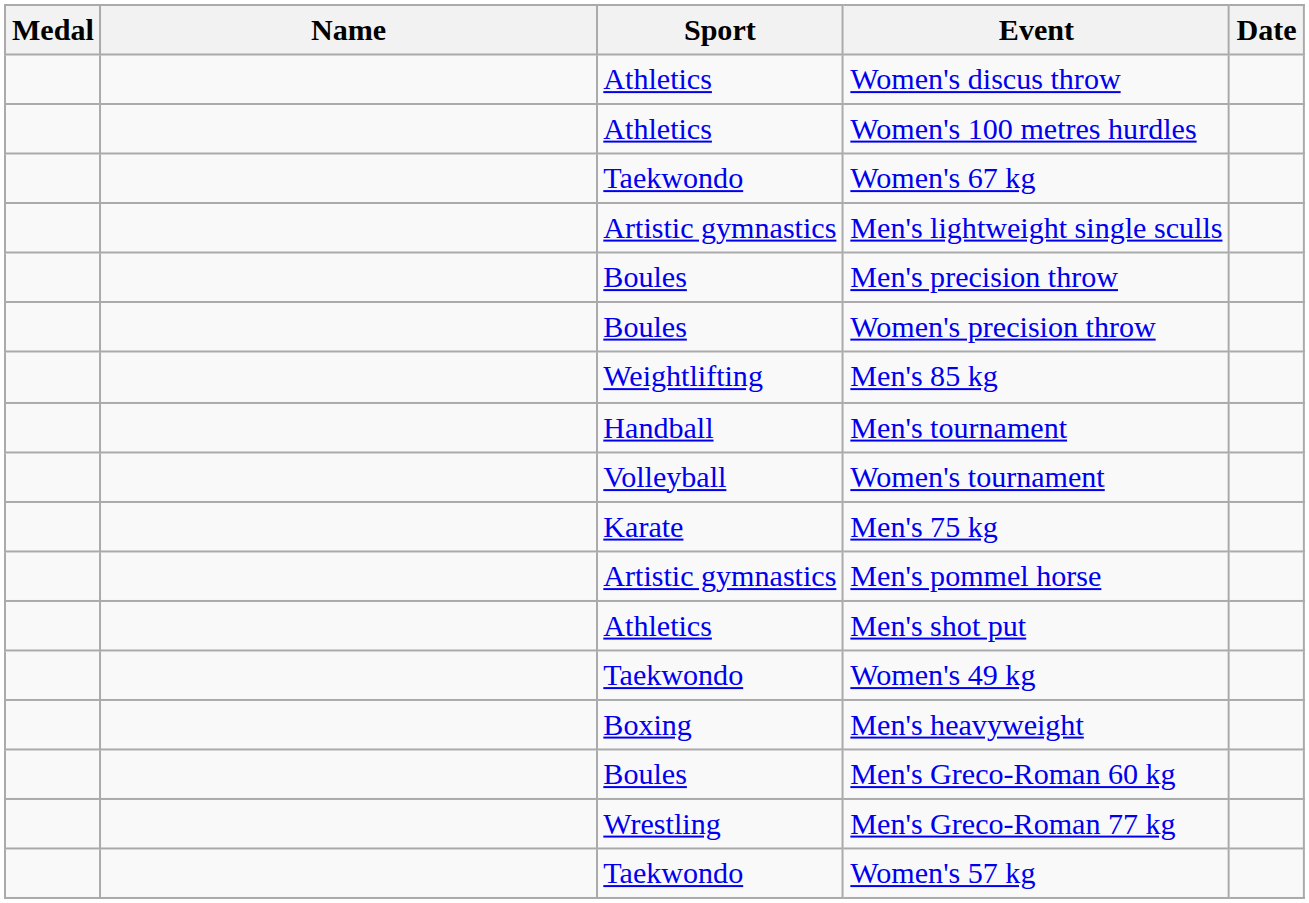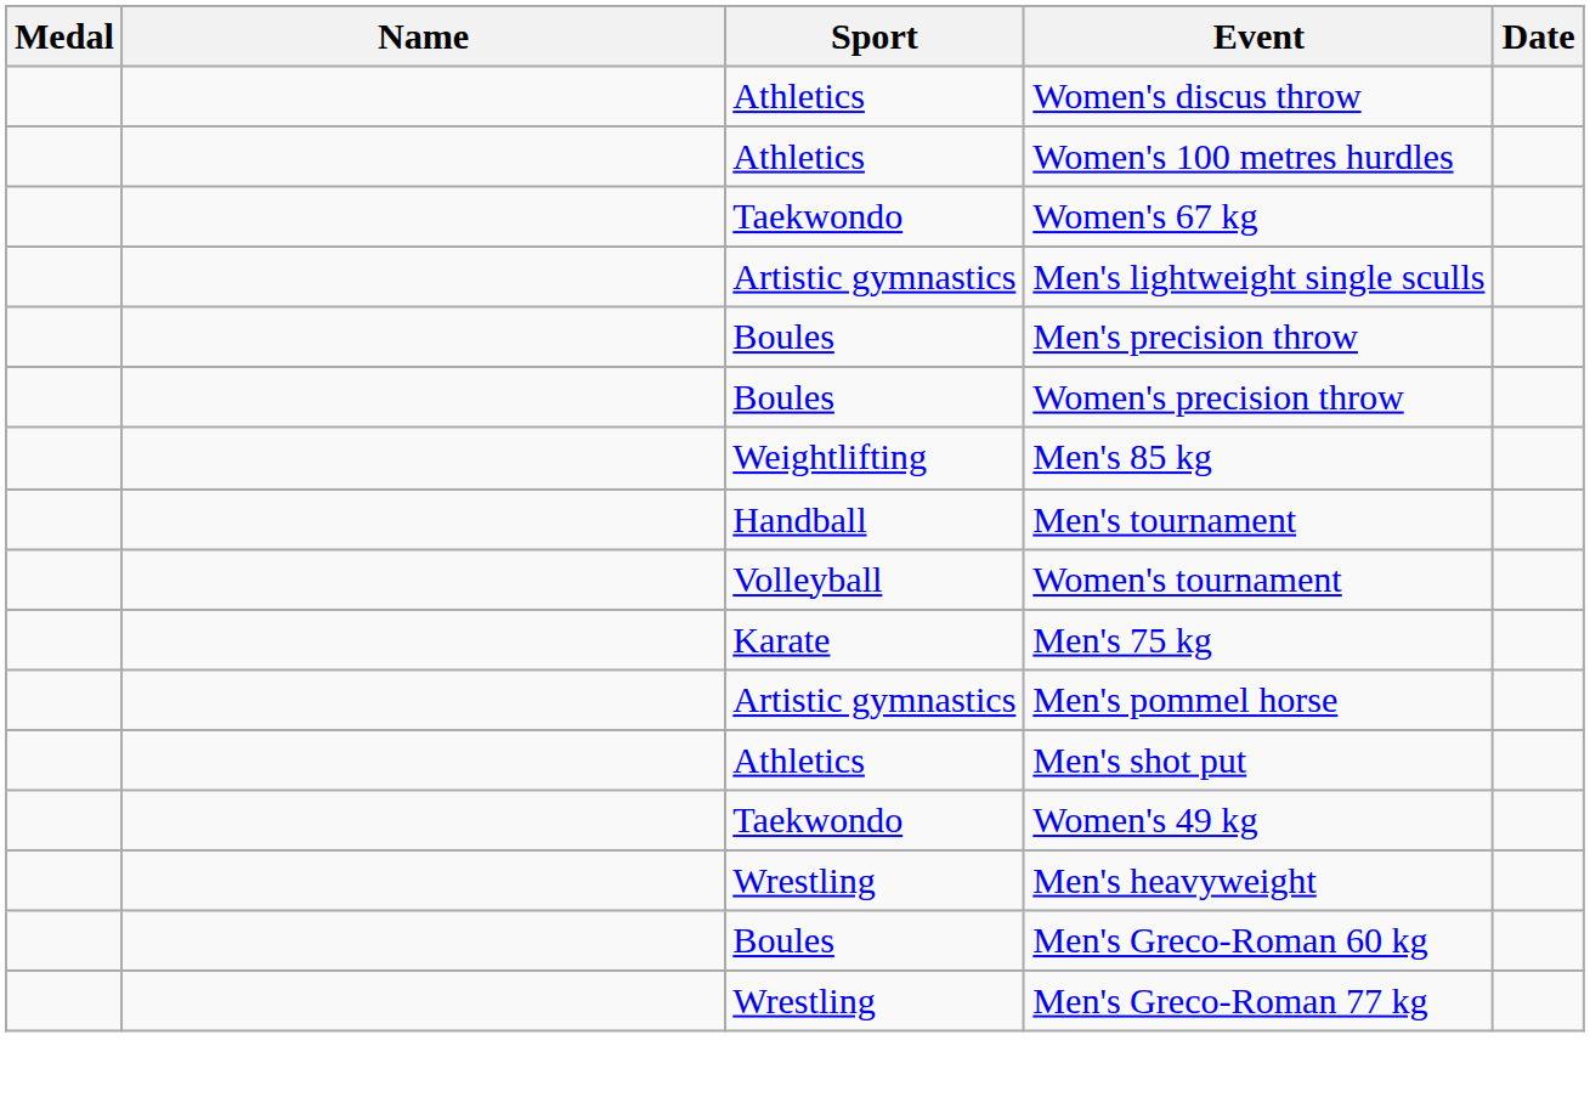 <table class="wikitable sortable"  style="font-size:95%">
 <tr>
 <th>Medal</th>
 <th style="width:16em">Name</th>
 <th>Sport</th>
 <th>Event</th>
 <th>Date</th>
 </tr>
 <tr>
 <td></td>
 <td></td>
 <td><a href='#'>Athletics</a></td>
 <td><a href='#'>Women's discus throw</a></td>
 <td></td>
 </tr>
 <tr>
 <td></td>
 <td></td>
 <td><a href='#'>Athletics</a></td>
 <td><a href='#'>Women's 100 metres hurdles</a></td>
 <td></td>
 </tr>
 <tr>
 <td></td>
 <td></td>
 <td><a href='#'>Taekwondo</a></td>
 <td><a href='#'>Women's 67 kg</a></td>
 <td></td>
 </tr>
 <tr>
 <td></td>
 <td></td>
 <td><a href='#'>Artistic gymnastics</a></td>
 <td><a href='#'>Men's lightweight single sculls</a></td>
 <td></td>
 </tr>
 <tr>
 <td></td>
 <td></td>
 <td><a href='#'>Boules</a></td>
 <td><a href='#'>Men's precision throw</a></td>
 <td></td>
 </tr>
 <tr>
 <td></td>
 <td></td>
 <td><a href='#'>Boules</a></td>
 <td><a href='#'>Women's precision throw</a></td>
 <td></td>
 </tr>
 <tr>
 <td></td>
 <td></td>
 <td><a href='#'>Weightlifting</a></td>
 <td><a href='#'>Men's 85 kg</a></td>
 <td></td>
 </tr>
 <tr>
 <td></td>
 <td></td>
 <td><a href='#'>Handball</a></td>
 <td><a href='#'>Men's tournament</a></td>
 <td></td>
 </tr>
 <tr>
 <td></td>
 <td></td>
 <td><a href='#'>Volleyball</a></td>
 <td><a href='#'>Women's tournament</a></td>
 <td></td>
 </tr>
 <tr>
 <td></td>
 <td></td>
 <td><a href='#'>Karate</a></td>
 <td><a href='#'>Men's 75 kg</a></td>
 <td></td>
 </tr>
 <tr>
 <td></td>
 <td></td>
 <td><a href='#'>Artistic gymnastics</a></td>
 <td><a href='#'>Men's pommel horse</a></td>
 <td></td>
 </tr>
 <tr>
 <td></td>
 <td></td>
 <td><a href='#'>Athletics</a></td>
 <td><a href='#'>Men's shot put</a></td>
 <td></td>
 </tr>
 <tr>
 <td></td>
 <td></td>
 <td><a href='#'>Taekwondo</a></td>
 <td><a href='#'>Women's 49 kg</a></td>
 <td></td>
 </tr>
 <tr>
 <td></td>
 <td></td>
-<td><a href='#'>Boxing</a></td>
+<td><a href='#'>Wrestling</a></td>
 <td><a href='#'>Men's heavyweight</a></td>
 <td></td>
 </tr>
 <tr>
 <td></td>
 <td></td>
 <td><a href='#'>Boules</a></td>
 <td><a href='#'>Men's Greco-Roman 60 kg</a></td>
 <td></td>
 </tr>
 <tr>
 <td></td>
 <td></td>
 <td><a href='#'>Wrestling</a></td>
 <td><a href='#'>Men's Greco-Roman 77 kg</a></td>
 <td></td>
 </tr>
-<tr>
-<td></td>
-<td></td>
-<td><a href='#'>Taekwondo</a></td>
-<td><a href='#'>Women's 57 kg</a></td>
-<td></td>
-</tr>
 </table>
